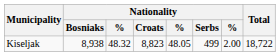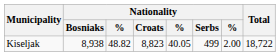 <table class="wikitable" style="text-align:right;">
 <tr>
 <th rowspan="2">Municipality</th>
 <th colspan="6">Nationality</th>
 <th rowspan="2">Total</th>
 </tr>
 <tr>
 <th>Bosniaks</th>
 <th>%</th>
 <th>Croats</th>
 <th>%</th>
 <th>Serbs</th>
 <th>%</th>
 </tr>
 <tr>
 <td style="text-align:left;">Kiseljak</td>
 <td>8,938</td>
-<td>48.32</td>
+<td>48.82</td>
 <td>8,823</td>
-<td>48.05</td>
+<td>40.05</td>
 <td>499</td>
 <td>2.00</td>
 <td>18,722</td>
 </tr>
 </table>
